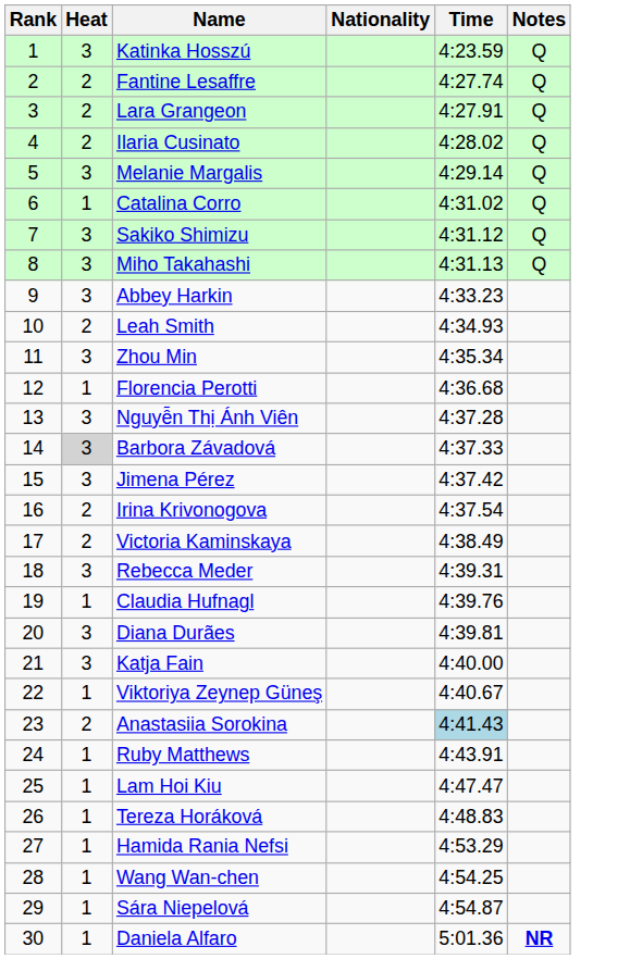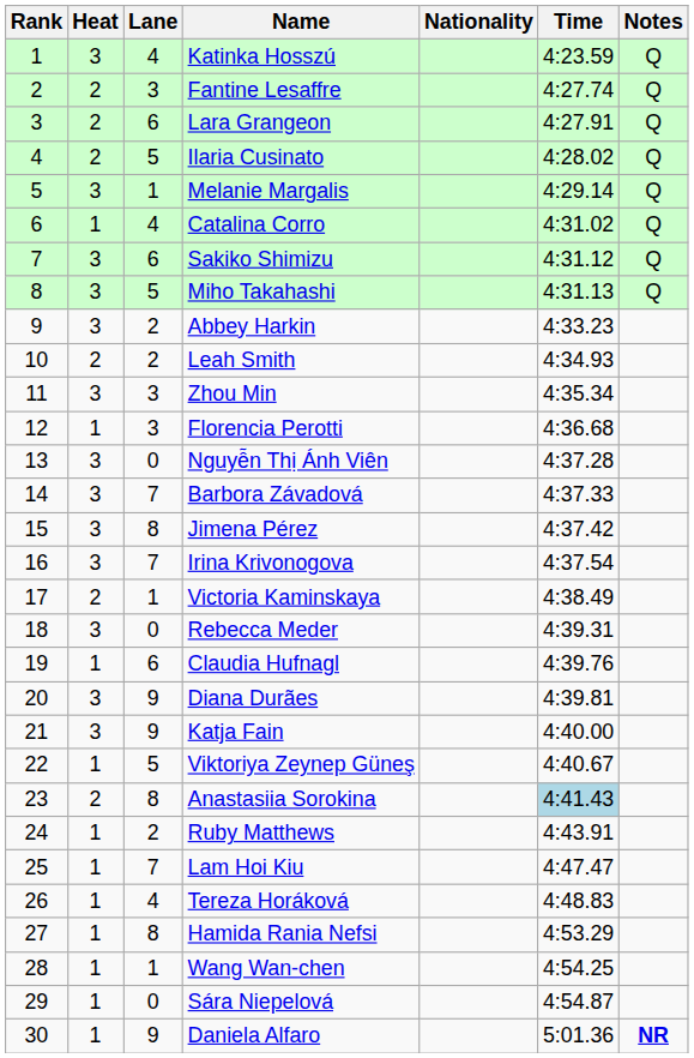 <table class="wikitable sortable" style="text-align:center">
 <tr>
 <th>Rank</th>
 <th>Heat</th>
+<th>Lane</th>
 <th>Name</th>
 <th>Nationality</th>
 <th>Time</th>
 <th>Notes</th>
 </tr>
 <tr bgcolor=ccffcc>
 <td>1</td>
 <td>3</td>
+<td>4</td>
 <td align=left><a href='#'>Katinka Hosszú</a></td>
 <td align=left></td>
 <td>4:23.59</td>
 <td>Q</td>
 </tr>
 <tr bgcolor=ccffcc>
 <td>2</td>
 <td>2</td>
+<td>3</td>
 <td align=left><a href='#'>Fantine Lesaffre</a></td>
 <td align=left></td>
 <td>4:27.74</td>
 <td>Q</td>
 </tr>
 <tr bgcolor=ccffcc>
 <td>3</td>
 <td>2</td>
+<td>6</td>
 <td align=left><a href='#'>Lara Grangeon</a></td>
 <td align=left></td>
 <td>4:27.91</td>
 <td>Q</td>
 </tr>
 <tr bgcolor=ccffcc>
 <td>4</td>
 <td>2</td>
+<td>5</td>
 <td align=left><a href='#'>Ilaria Cusinato</a></td>
 <td align=left></td>
 <td>4:28.02</td>
 <td>Q</td>
 </tr>
 <tr bgcolor=ccffcc>
 <td>5</td>
 <td>3</td>
+<td>1</td>
 <td align=left><a href='#'>Melanie Margalis</a></td>
 <td align=left></td>
 <td>4:29.14</td>
 <td>Q</td>
 </tr>
 <tr bgcolor=ccffcc>
 <td>6</td>
 <td>1</td>
+<td>4</td>
 <td align=left><a href='#'>Catalina Corro</a></td>
 <td align=left></td>
 <td>4:31.02</td>
 <td>Q</td>
 </tr>
 <tr bgcolor=ccffcc>
 <td>7</td>
 <td>3</td>
+<td>6</td>
 <td align=left><a href='#'>Sakiko Shimizu</a></td>
 <td align=left></td>
 <td>4:31.12</td>
 <td>Q</td>
 </tr>
 <tr bgcolor=ccffcc>
 <td>8</td>
 <td>3</td>
+<td>5</td>
 <td align=left><a href='#'>Miho Takahashi</a></td>
 <td align=left></td>
 <td>4:31.13</td>
 <td>Q</td>
 </tr>
 <tr>
 <td>9</td>
 <td>3</td>
+<td>2</td>
 <td align=left><a href='#'>Abbey Harkin</a></td>
 <td align=left></td>
 <td>4:33.23</td>
 <td></td>
 </tr>
 <tr>
 <td>10</td>
+<td>2</td>
 <td>2</td>
 <td align=left><a href='#'>Leah Smith</a></td>
 <td align=left></td>
 <td>4:34.93</td>
 <td></td>
 </tr>
 <tr>
 <td>11</td>
 <td>3</td>
+<td>3</td>
 <td align=left><a href='#'>Zhou Min</a></td>
 <td align=left></td>
 <td>4:35.34</td>
 <td></td>
 </tr>
 <tr>
 <td>12</td>
 <td>1</td>
+<td>3</td>
 <td align=left><a href='#'>Florencia Perotti</a></td>
 <td align=left></td>
 <td>4:36.68</td>
 <td></td>
 </tr>
 <tr>
 <td>13</td>
 <td>3</td>
+<td>0</td>
 <td align=left><a href='#'>Nguyễn Thị Ánh Viên</a></td>
 <td align=left></td>
 <td>4:37.28</td>
 <td></td>
 </tr>
 <tr>
 <td>14</td>
-<td style="background: lightgrey;">3</td>
+<td>3</td>
+<td>7</td>
 <td align=left><a href='#'>Barbora Závadová</a></td>
 <td align=left></td>
 <td>4:37.33</td>
 <td></td>
 </tr>
 <tr>
 <td>15</td>
 <td>3</td>
+<td>8</td>
 <td align=left><a href='#'>Jimena Pérez</a></td>
 <td align=left></td>
 <td>4:37.42</td>
 <td></td>
 </tr>
 <tr>
 <td>16</td>
-<td>2</td>
+<td>3</td>
+<td>7</td>
 <td align=left><a href='#'>Irina Krivonogova</a></td>
 <td align=left></td>
 <td>4:37.54</td>
 <td></td>
 </tr>
 <tr>
 <td>17</td>
 <td>2</td>
+<td>1</td>
 <td align=left><a href='#'>Victoria Kaminskaya</a></td>
 <td align=left></td>
 <td>4:38.49</td>
 <td></td>
 </tr>
 <tr>
 <td>18</td>
 <td>3</td>
+<td>0</td>
 <td align=left><a href='#'>Rebecca Meder</a></td>
 <td align=left></td>
 <td>4:39.31</td>
 <td></td>
 </tr>
 <tr>
 <td>19</td>
 <td>1</td>
+<td>6</td>
 <td align=left><a href='#'>Claudia Hufnagl</a></td>
 <td align=left></td>
 <td>4:39.76</td>
 <td></td>
 </tr>
 <tr>
 <td>20</td>
 <td>3</td>
+<td>9</td>
 <td align=left><a href='#'>Diana Durães</a></td>
 <td align=left></td>
 <td>4:39.81</td>
 <td></td>
 </tr>
 <tr>
 <td>21</td>
 <td>3</td>
+<td>9</td>
 <td align=left><a href='#'>Katja Fain</a></td>
 <td align=left></td>
 <td>4:40.00</td>
 <td></td>
 </tr>
 <tr>
 <td>22</td>
 <td>1</td>
+<td>5</td>
 <td align=left><a href='#'>Viktoriya Zeynep Güneş</a></td>
 <td align=left></td>
 <td>4:40.67</td>
 <td></td>
 </tr>
 <tr>
 <td>23</td>
 <td>2</td>
+<td>8</td>
 <td align=left><a href='#'>Anastasiia Sorokina</a></td>
 <td align=left></td>
 <td style="background: lightblue;">4:41.43</td>
 <td></td>
 </tr>
 <tr>
 <td>24</td>
 <td>1</td>
+<td>2</td>
 <td align=left><a href='#'>Ruby Matthews</a></td>
 <td align=left></td>
 <td>4:43.91</td>
 <td></td>
 </tr>
 <tr>
 <td>25</td>
 <td>1</td>
+<td>7</td>
 <td align=left><a href='#'>Lam Hoi Kiu</a></td>
 <td align=left></td>
 <td>4:47.47</td>
 <td></td>
 </tr>
 <tr>
 <td>26</td>
 <td>1</td>
+<td>4</td>
 <td align=left><a href='#'>Tereza Horáková</a></td>
 <td align=left></td>
 <td>4:48.83</td>
 <td></td>
 </tr>
 <tr>
 <td>27</td>
 <td>1</td>
+<td>8</td>
 <td align=left><a href='#'>Hamida Rania Nefsi</a></td>
 <td align=left></td>
 <td>4:53.29</td>
 <td></td>
 </tr>
 <tr>
 <td>28</td>
+<td>1</td>
 <td>1</td>
 <td align=left><a href='#'>Wang Wan-chen</a></td>
 <td align=left></td>
 <td>4:54.25</td>
 <td></td>
 </tr>
 <tr>
 <td>29</td>
 <td>1</td>
+<td>0</td>
 <td align=left><a href='#'>Sára Niepelová</a></td>
 <td align=left></td>
 <td>4:54.87</td>
 <td></td>
 </tr>
 <tr>
 <td>30</td>
 <td>1</td>
+<td>9</td>
 <td align=left><a href='#'>Daniela Alfaro</a></td>
 <td align=left></td>
 <td>5:01.36</td>
 <td><strong><a href='#'>NR</a></strong></td>
 </tr>
 </table>
